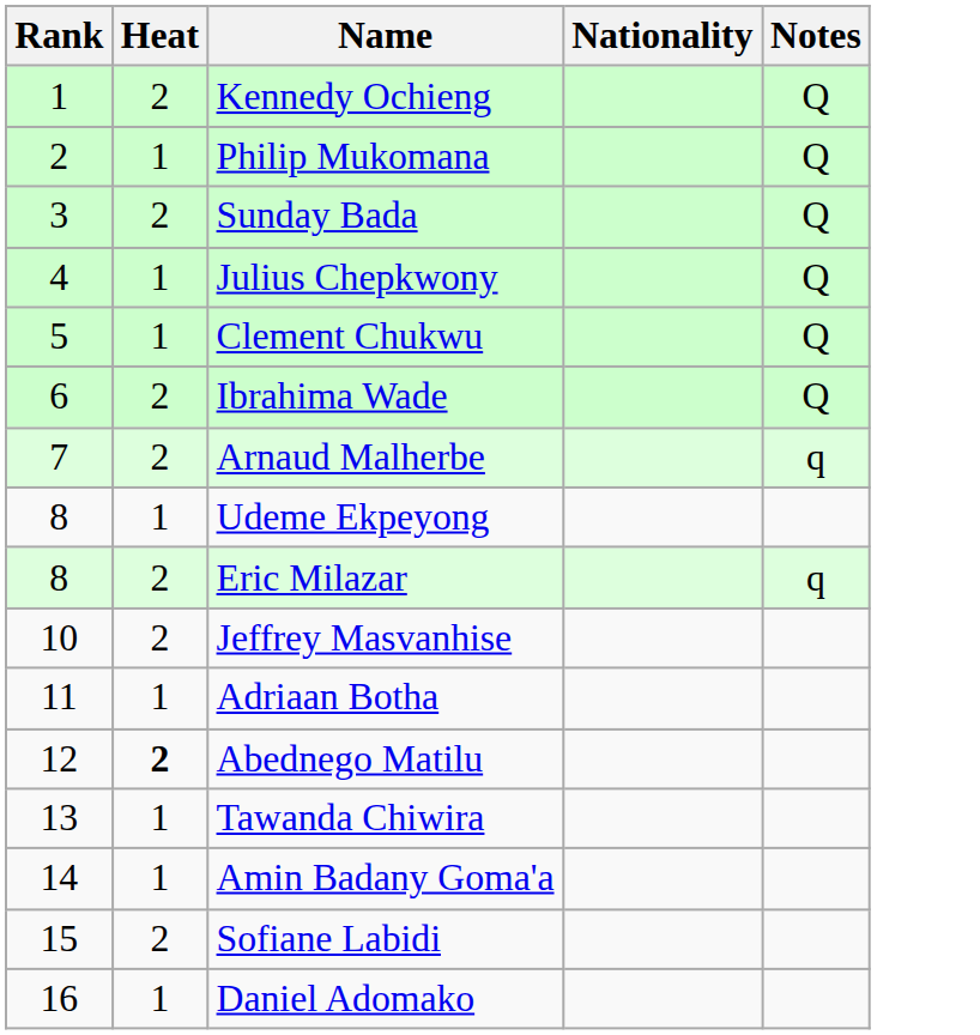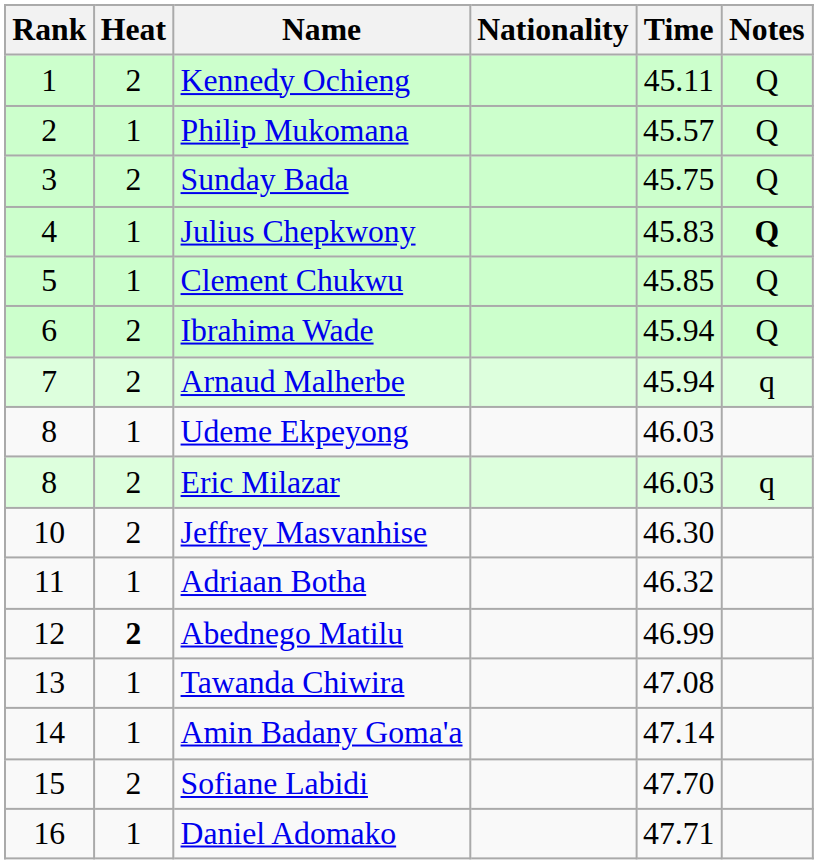 <table class="wikitable sortable" style="text-align:center">
 <tr>
 <th>Rank</th>
 <th>Heat</th>
 <th>Name</th>
 <th>Nationality</th>
+<th>Time</th>
 <th>Notes</th>
 </tr>
 <tr bgcolor=ccffcc>
 <td>1</td>
 <td>2</td>
 <td align=left><a href='#'>Kennedy Ochieng</a></td>
 <td align=left></td>
+<td>45.11</td>
 <td>Q</td>
 </tr>
 <tr bgcolor=ccffcc>
 <td>2</td>
 <td>1</td>
 <td align=left><a href='#'>Philip Mukomana</a></td>
 <td align=left></td>
+<td>45.57</td>
 <td>Q</td>
 </tr>
 <tr bgcolor=ccffcc>
 <td>3</td>
 <td>2</td>
 <td align=left><a href='#'>Sunday Bada</a></td>
 <td align=left></td>
+<td>45.75</td>
 <td>Q</td>
 </tr>
 <tr bgcolor=ccffcc>
 <td>4</td>
 <td>1</td>
 <td align=left><a href='#'>Julius Chepkwony</a></td>
 <td align=left></td>
-<td>Q</td>
+<td>45.83</td>
+<td><strong>Q</strong></td>
 </tr>
 <tr bgcolor=ccffcc>
 <td>5</td>
 <td>1</td>
 <td align=left><a href='#'>Clement Chukwu</a></td>
 <td align=left></td>
+<td>45.85</td>
 <td>Q</td>
 </tr>
 <tr bgcolor=ccffcc>
 <td>6</td>
 <td>2</td>
 <td align=left><a href='#'>Ibrahima Wade</a></td>
 <td align=left></td>
+<td>45.94</td>
 <td>Q</td>
 </tr>
 <tr bgcolor=ddffdd>
 <td>7</td>
 <td>2</td>
 <td align=left><a href='#'>Arnaud Malherbe</a></td>
 <td align=left></td>
+<td>45.94</td>
 <td>q</td>
 </tr>
 <tr>
 <td>8</td>
 <td>1</td>
 <td align=left><a href='#'>Udeme Ekpeyong</a></td>
 <td align=left></td>
+<td>46.03</td>
 <td></td>
 </tr>
 <tr bgcolor=ddffdd>
 <td>8</td>
 <td>2</td>
 <td align=left><a href='#'>Eric Milazar</a></td>
 <td align=left></td>
+<td>46.03</td>
 <td>q</td>
 </tr>
 <tr>
 <td>10</td>
 <td>2</td>
 <td align=left><a href='#'>Jeffrey Masvanhise</a></td>
 <td align=left></td>
+<td>46.30</td>
 <td></td>
 </tr>
 <tr>
 <td>11</td>
 <td>1</td>
 <td align=left><a href='#'>Adriaan Botha</a></td>
 <td align=left></td>
+<td>46.32</td>
 <td></td>
 </tr>
 <tr>
 <td>12</td>
 <td><strong>2</strong></td>
 <td align=left><a href='#'>Abednego Matilu</a></td>
 <td align=left></td>
+<td>46.99</td>
 <td></td>
 </tr>
 <tr>
 <td>13</td>
 <td>1</td>
 <td align=left><a href='#'>Tawanda Chiwira</a></td>
 <td align=left></td>
+<td>47.08</td>
 <td></td>
 </tr>
 <tr>
 <td>14</td>
 <td>1</td>
 <td align=left><a href='#'>Amin Badany Goma'a</a></td>
 <td align=left></td>
+<td>47.14</td>
 <td></td>
 </tr>
 <tr>
 <td>15</td>
 <td>2</td>
 <td align=left><a href='#'>Sofiane Labidi</a></td>
 <td align=left></td>
+<td>47.70</td>
 <td></td>
 </tr>
 <tr>
 <td>16</td>
 <td>1</td>
 <td align=left><a href='#'>Daniel Adomako</a></td>
 <td align=left></td>
+<td>47.71</td>
 <td></td>
 </tr>
 </table>
